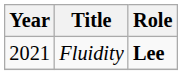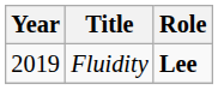 <table class="wikitable sortable">
 <tr>
 <th>Year</th>
 <th>Title</th>
 <th>Role</th>
 </tr>
 <tr>
-<td>2021</td>
+<td>2019</td>
 <td><em>Fluidity</em></td>
 <td><strong>Lee</strong></td>
 </tr>
 <tr>
 </tr>
 </table>
